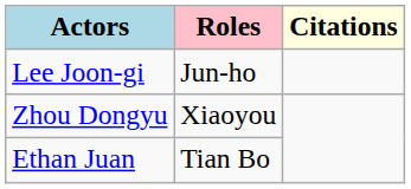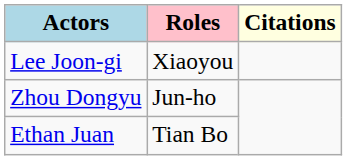 <table class=wikitable>
 <tr>
 <th style="background:lightblue">Actors</th>
 <th style="background:pink">Roles</th>
 <th style="background:lightyellow">Citations</th>
 </tr>
 <tr>
 <td><a href='#'>Lee Joon-gi</a></td>
-<td>Jun-ho</td>
+<td>Xiaoyou</td>
 <td style="text-align:center;"></td>
 </tr>
 <tr>
 <td><a href='#'>Zhou Dongyu</a></td>
-<td>Xiaoyou</td>
+<td>Jun-ho</td>
 <td rowspan=2 style="text-align:center;"></td>
 </tr>
 <tr>
 <td><a href='#'>Ethan Juan</a></td>
 <td>Tian Bo</td>
 </tr>
 </table>
